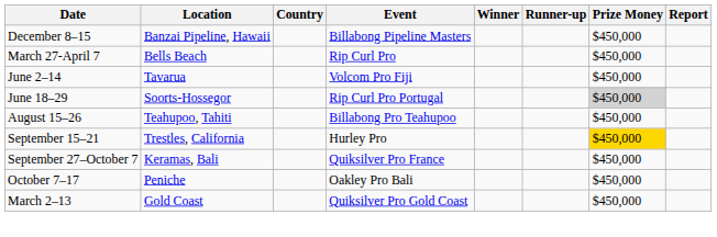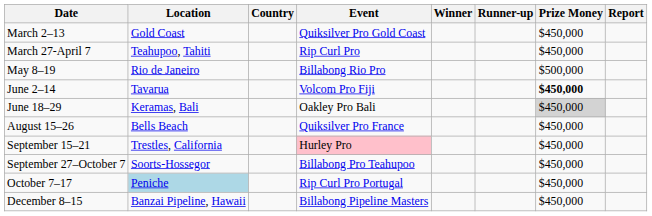 <table class="wikitable sortable">
 <tr>
 <th>Date</th>
 <th>Location</th>
 <th>Country</th>
 <th>Event</th>
 <th>Winner</th>
 <th>Runner-up</th>
 <th>Prize Money</th>
 <th>Report</th>
 </tr>
 <tr>
+<td>March 2–13</td>
+<td><a href='#'>Gold Coast</a></td>
+<td></td>
+<td><a href='#'>Quiksilver Pro Gold Coast</a></td>
+<td align=left></td>
+<td align=left></td>
+<td align=left>$450,000</td>
+<td align=left></td>
+</tr>
+<tr>
+<td>March 27-April 7</td>
+<td><a href='#'>Teahupoo</a>, <a href='#'>Tahiti</a></td>
+<td></td>
+<td><a href='#'>Rip Curl Pro</a></td>
+<td align=left></td>
+<td align=left></td>
+<td align=left>$450,000</td>
+<td align=left></td>
+</tr>
+<tr>
+<td>May 8–19</td>
+<td><a href='#'>Rio de Janeiro</a></td>
+<td></td>
+<td><a href='#'>Billabong Rio Pro</a></td>
+<td align=left></td>
+<td align=left></td>
+<td align=left>$500,000</td>
+<td align=left></td>
+</tr>
+<tr>
+<td>June 2–14</td>
+<td><a href='#'>Tavarua</a></td>
+<td></td>
+<td><a href='#'>Volcom Pro Fiji</a></td>
+<td align=left></td>
+<td align=left></td>
+<td align=left><strong>$450,000</strong></td>
+<td align=left></td>
+</tr>
+<tr>
+<td>June 18–29</td>
+<td><a href='#'>Keramas</a>, <a href='#'>Bali</a></td>
+<td></td>
+<td>Oakley Pro Bali</td>
+<td align=left></td>
+<td align=left></td>
+<td align=left style="background: lightgrey;">$450,000</td>
+<td align=left></td>
+</tr>
+<tr>
+<td>August 15–26</td>
+<td><a href='#'>Bells Beach</a></td>
+<td></td>
+<td><a href='#'>Quiksilver Pro France</a></td>
+<td align=left></td>
+<td align=left></td>
+<td align=left>$450,000</td>
+<td align=left></td>
+</tr>
+<tr>
+<td>September 15–21</td>
+<td><a href='#'>Trestles</a>, <a href='#'>California</a></td>
+<td></td>
+<td style="background: pink;">Hurley Pro</td>
+<td align=left></td>
+<td align=left></td>
+<td align=left>$450,000</td>
+<td align=left></td>
+</tr>
+<tr>
+<td>September 27–October 7</td>
+<td><a href='#'>Soorts-Hossegor</a></td>
+<td></td>
+<td><a href='#'>Billabong Pro Teahupoo</a></td>
+<td align=left></td>
+<td align=left></td>
+<td align=left>$450,000</td>
+<td align=left></td>
+</tr>
+<tr>
+<td>October 7–17</td>
+<td style="background: lightblue;"><a href='#'>Peniche</a></td>
+<td></td>
+<td><a href='#'>Rip Curl Pro Portugal</a></td>
+<td align=left></td>
+<td align=left></td>
+<td align=left>$450,000</td>
+<td align=left></td>
+</tr>
+<tr>
 <td>December 8–15</td>
 <td><a href='#'>Banzai Pipeline</a>, <a href='#'>Hawaii</a></td>
 <td></td>
 <td><a href='#'>Billabong Pipeline Masters</a></td>
 <td align=left></td>
 <td align=left></td>
 <td align=left>$450,000</td>
 <td align=left></td>
 </tr>
-<tr>
-<td>March 27-April 7</td>
-<td><a href='#'>Bells Beach</a></td>
-<td></td>
-<td><a href='#'>Rip Curl Pro</a></td>
-<td align=left></td>
-<td align=left></td>
-<td align=left>$450,000</td>
-<td align=left></td>
-</tr>
-<tr>
-<td>June 2–14</td>
-<td><a href='#'>Tavarua</a></td>
-<td></td>
-<td><a href='#'>Volcom Pro Fiji</a></td>
-<td align=left></td>
-<td align=left></td>
-<td align=left>$450,000</td>
-<td align=left></td>
-</tr>
-<tr>
-<td>June 18–29</td>
-<td><a href='#'>Soorts-Hossegor</a></td>
-<td></td>
-<td><a href='#'>Rip Curl Pro Portugal</a></td>
-<td align=left></td>
-<td align=left></td>
-<td align=left style="background: lightgrey;">$450,000</td>
-<td align=left></td>
-</tr>
-<tr>
-<td>August 15–26</td>
-<td><a href='#'>Teahupoo</a>, <a href='#'>Tahiti</a></td>
-<td></td>
-<td><a href='#'>Billabong Pro Teahupoo</a></td>
-<td align=left></td>
-<td align=left></td>
-<td align=left>$450,000</td>
-<td align=left></td>
-</tr>
-<tr>
-<td>September 15–21</td>
-<td><a href='#'>Trestles</a>, <a href='#'>California</a></td>
-<td></td>
-<td>Hurley Pro</td>
-<td align=left></td>
-<td align=left></td>
-<td align=left style="background: gold;">$450,000</td>
-<td align=left></td>
-</tr>
-<tr>
-<td>September 27–October 7</td>
-<td><a href='#'>Keramas</a>, <a href='#'>Bali</a></td>
-<td></td>
-<td><a href='#'>Quiksilver Pro France</a></td>
-<td align=left></td>
-<td align=left></td>
-<td align=left>$450,000</td>
-<td align=left></td>
-</tr>
-<tr>
-<td>October 7–17</td>
-<td><a href='#'>Peniche</a></td>
-<td></td>
-<td>Oakley Pro Bali</td>
-<td align=left></td>
-<td align=left></td>
-<td align=left>$450,000</td>
-<td align=left></td>
-</tr>
-<tr>
-<td>March 2–13</td>
-<td><a href='#'>Gold Coast</a></td>
-<td></td>
-<td><a href='#'>Quiksilver Pro Gold Coast</a></td>
-<td align=left></td>
-<td align=left></td>
-<td align=left>$450,000</td>
-<td align=left></td>
-</tr>
 </table>
